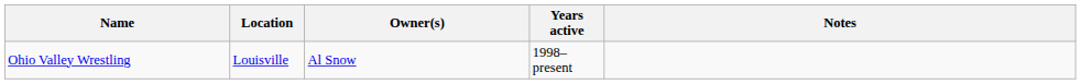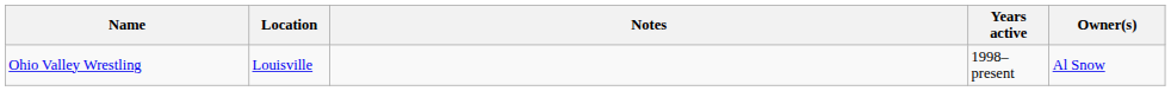 <table class=wikitable>
 <tr>
 <th style="width:21%;">Name</th>
 <th style="width:7%;">Location</th>
+<th style="width:55%;">Notes</th>
+<th style="width:7%;">Years active</th>
 <th style="width:21%;">Owner(s)</th>
-<th style="width:7%;">Years active</th>
-<th style="width:55%;">Notes</th>
 </tr>
 <tr>
 <td><a href='#'>Ohio Valley Wrestling</a></td>
 <td><a href='#'>Louisville</a></td>
+<td></td>
+<td>1998–present</td>
 <td><a href='#'>Al Snow</a></td>
-<td>1998–present</td>
-<td></td>
 </tr>
 </table>
